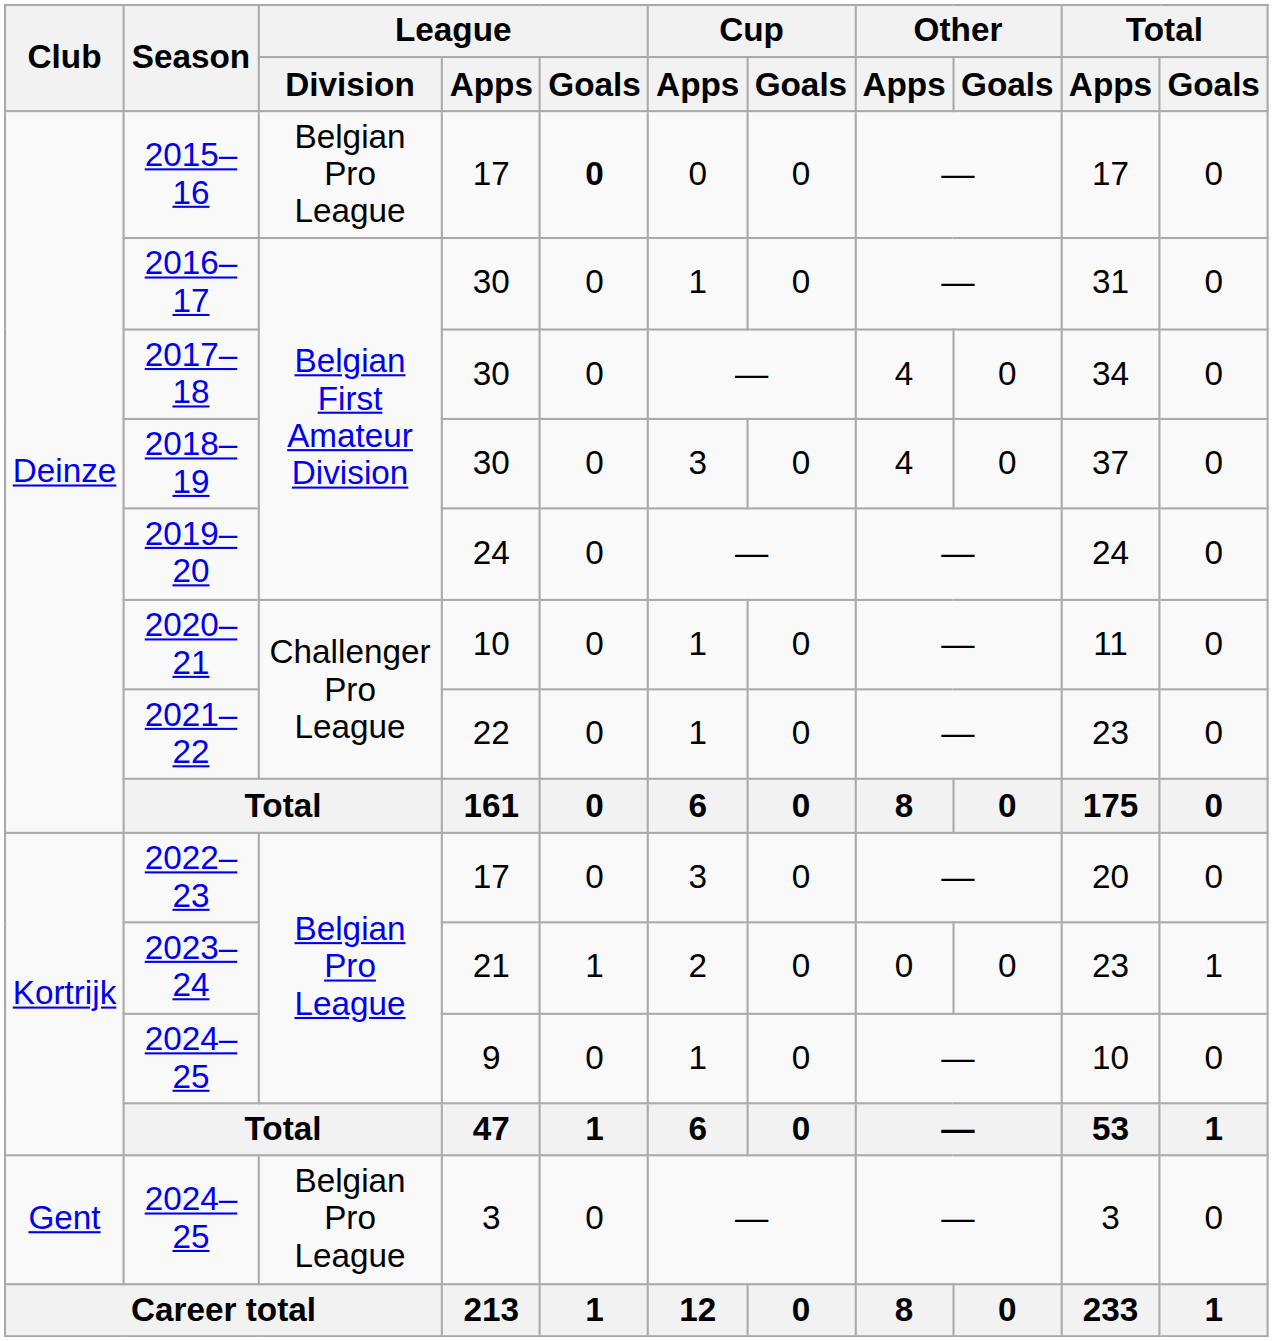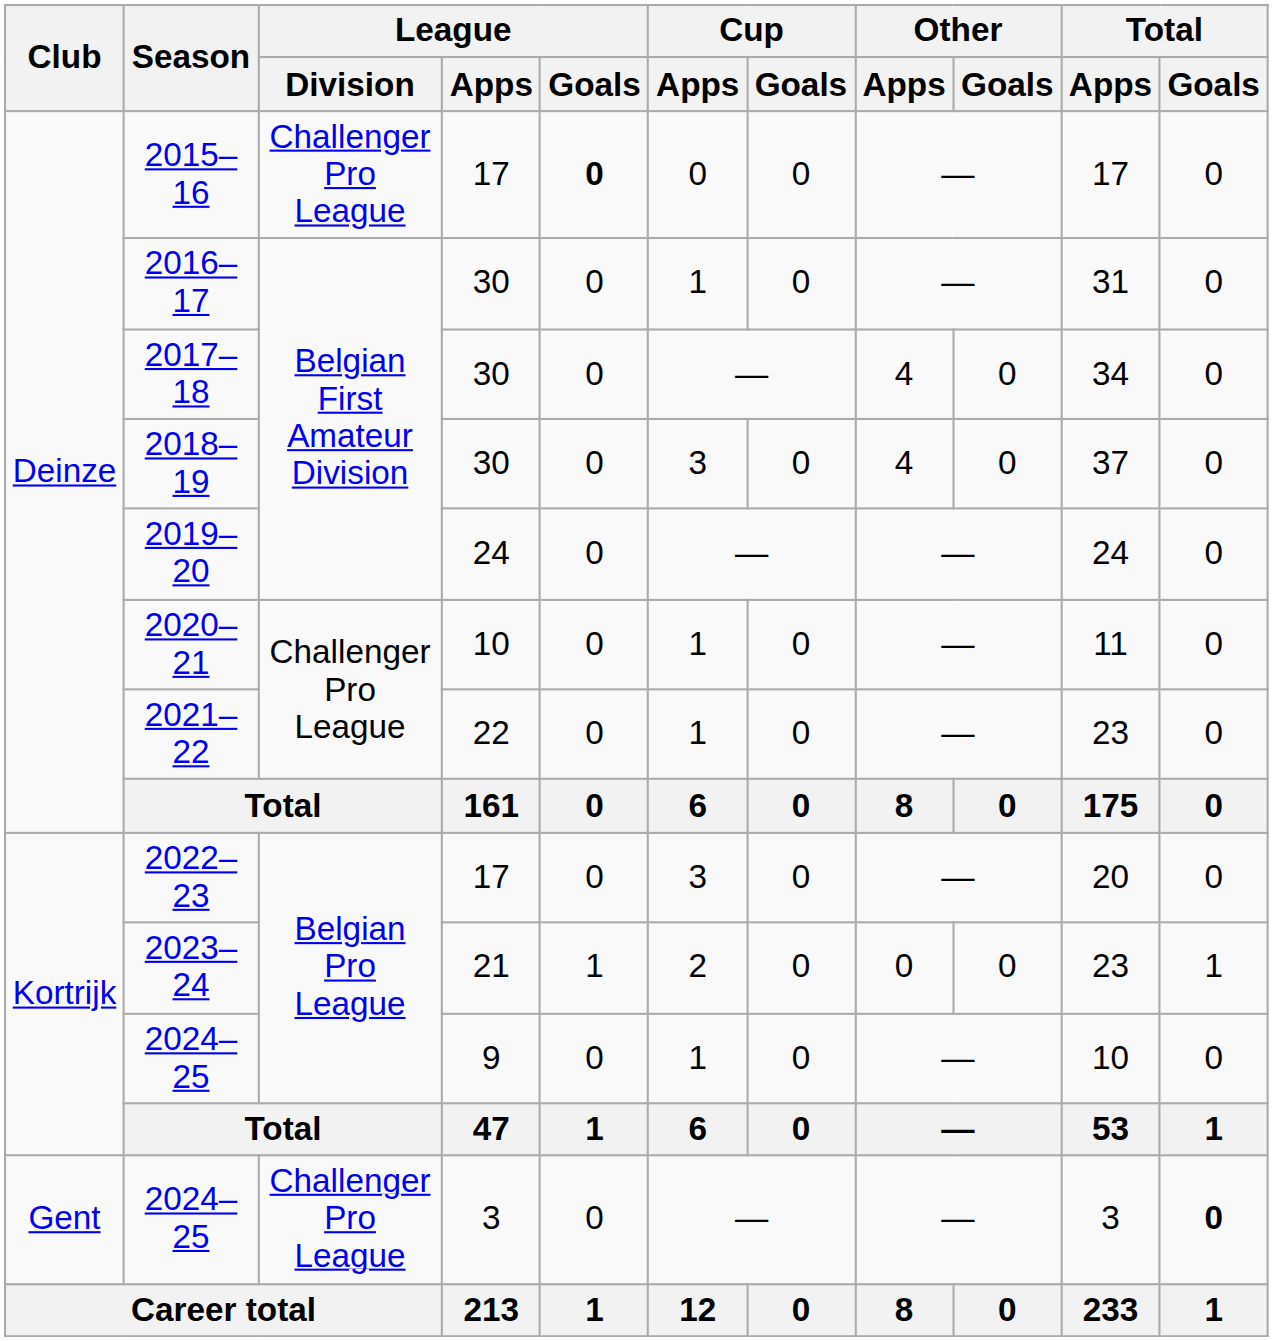 <table class=wikitable style=text-align:center>
 <tr>
 <th rowspan=2>Club</th>
 <th rowspan=2>Season</th>
 <th colspan=3>League</th>
 <th colspan=2>Cup</th>
 <th colspan=2>Other</th>
 <th colspan=2>Total</th>
 </tr>
 <tr>
 <th>Division</th>
 <th>Apps</th>
 <th>Goals</th>
 <th>Apps</th>
 <th>Goals</th>
 <th>Apps</th>
 <th>Goals</th>
 <th>Apps</th>
 <th>Goals</th>
 </tr>
 <tr>
 <td rowspan=8><a href='#'>Deinze</a></td>
 <td><a href='#'>2015–16</a></td>
-<td>Belgian Pro League</td>
+<td><a href='#'>Challenger Pro League</a></td>
 <td>17</td>
 <td><strong>0</strong></td>
 <td>0</td>
 <td>0</td>
 <td colspan="2">—</td>
 <td>17</td>
 <td>0</td>
 </tr>
 <tr>
 <td><a href='#'>2016–17</a></td>
 <td rowspan=4><a href='#'>Belgian First Amateur Division</a></td>
 <td>30</td>
 <td>0</td>
 <td>1</td>
 <td>0</td>
 <td colspan="2">—</td>
 <td>31</td>
 <td>0</td>
 </tr>
 <tr>
 <td><a href='#'>2017–18</a></td>
 <td>30</td>
 <td>0</td>
 <td colspan="2">—</td>
 <td>4</td>
 <td>0</td>
 <td>34</td>
 <td>0</td>
 </tr>
 <tr>
 <td><a href='#'>2018–19</a></td>
 <td>30</td>
 <td>0</td>
 <td>3</td>
 <td>0</td>
 <td>4</td>
 <td>0</td>
 <td>37</td>
 <td>0</td>
 </tr>
 <tr>
 <td><a href='#'>2019–20</a></td>
 <td>24</td>
 <td>0</td>
 <td colspan="2">—</td>
 <td colspan="2">—</td>
 <td>24</td>
 <td>0</td>
 </tr>
 <tr>
 <td><a href='#'>2020–21</a></td>
 <td rowspan=2>Challenger Pro League</td>
 <td>10</td>
 <td>0</td>
 <td>1</td>
 <td>0</td>
 <td colspan="2">—</td>
 <td>11</td>
 <td>0</td>
 </tr>
 <tr>
 <td><a href='#'>2021–22</a></td>
 <td>22</td>
 <td>0</td>
 <td>1</td>
 <td>0</td>
 <td colspan="2">—</td>
 <td>23</td>
 <td>0</td>
 </tr>
 <tr>
 <th colspan=2>Total</th>
 <th>161</th>
 <th>0</th>
 <th>6</th>
 <th>0</th>
 <th>8</th>
 <th>0</th>
 <th>175</th>
 <th>0</th>
 </tr>
 <tr>
 <td rowspan=4><a href='#'>Kortrijk</a></td>
 <td><a href='#'>2022–23</a></td>
 <td rowspan=3><a href='#'>Belgian Pro League</a></td>
 <td>17</td>
 <td>0</td>
 <td>3</td>
 <td>0</td>
 <td colspan="2">—</td>
 <td>20</td>
 <td>0</td>
 </tr>
 <tr>
 <td><a href='#'>2023–24</a></td>
 <td>21</td>
 <td>1</td>
 <td>2</td>
 <td>0</td>
 <td>0</td>
 <td>0</td>
 <td>23</td>
 <td>1</td>
 </tr>
 <tr>
 <td><a href='#'>2024–25</a></td>
 <td>9</td>
 <td>0</td>
 <td>1</td>
 <td>0</td>
 <td colspan=2>—</td>
 <td>10</td>
 <td>0</td>
 </tr>
 <tr>
 <th colspan=2>Total</th>
 <th>47</th>
 <th>1</th>
 <th>6</th>
 <th>0</th>
 <th colspan=2>—</th>
 <th>53</th>
 <th>1</th>
 </tr>
 <tr>
 <td><a href='#'>Gent</a></td>
 <td><a href='#'>2024–25</a></td>
-<td>Belgian Pro League</td>
+<td><a href='#'>Challenger Pro League</a></td>
 <td>3</td>
 <td>0</td>
 <td colspan=2>—</td>
 <td colspan=2>—</td>
 <td>3</td>
-<td>0</td>
+<td><strong>0</strong></td>
 </tr>
 <tr>
 <th colspan=3>Career total</th>
 <th>213</th>
 <th>1</th>
 <th>12</th>
 <th>0</th>
 <th>8</th>
 <th>0</th>
 <th>233</th>
 <th>1</th>
 </tr>
 </table>
